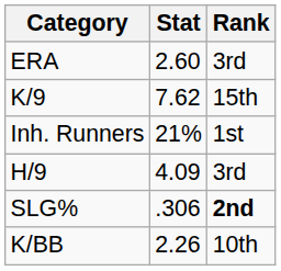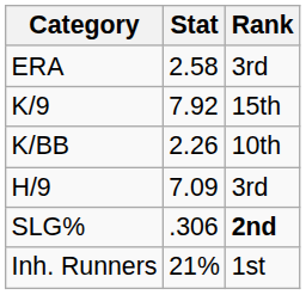 <table class="wikitable">
 <tr>
 <th>Category</th>
 <th>Stat</th>
 <th>Rank</th>
 </tr>
 <tr>
 <td>ERA</td>
-<td>2.60</td>
+<td>2.58</td>
 <td>3rd</td>
 </tr>
 <tr>
 <td>K/9</td>
-<td>7.62</td>
+<td>7.92</td>
 <td>15th</td>
 </tr>
 <tr>
-<td>Inh. Runners</td>
-<td>21%</td>
-<td>1st</td>
+<td>K/BB</td>
+<td>2.26</td>
+<td>10th</td>
 </tr>
 <tr>
 <td>H/9</td>
-<td>4.09</td>
+<td>7.09</td>
 <td>3rd</td>
 </tr>
 <tr>
 <td>SLG%</td>
 <td>.306</td>
 <td><strong>2nd</strong></td>
 </tr>
 <tr>
-<td>K/BB</td>
-<td>2.26</td>
-<td>10th</td>
+<td>Inh. Runners</td>
+<td>21%</td>
+<td>1st</td>
 </tr>
 </table>
